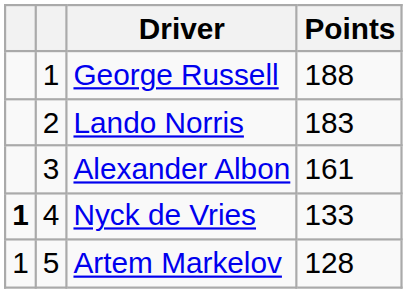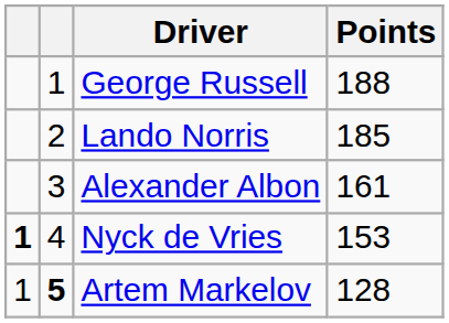 <table class="wikitable" style="font-size: 85%;">
 <tr>
 <th></th>
 <th></th>
 <th>Driver</th>
 <th>Points</th>
 </tr>
 <tr>
 <td></td>
 <td align="center">1</td>
 <td> <a href='#'>George Russell</a></td>
 <td>188</td>
 </tr>
 <tr>
 <td></td>
 <td align="center">2</td>
 <td> <a href='#'>Lando Norris</a></td>
-<td>183</td>
+<td>185</td>
 </tr>
 <tr>
 <td></td>
 <td align="center">3</td>
 <td> <a href='#'>Alexander Albon</a></td>
 <td>161</td>
 </tr>
 <tr>
 <td><strong> 1</strong></td>
 <td align="center">4</td>
 <td> <a href='#'>Nyck de Vries</a></td>
-<td>133</td>
+<td>153</td>
 </tr>
 <tr>
 <td> 1</td>
-<td align="center">5</td>
+<td align="center"><strong>5</strong></td>
 <td> <a href='#'>Artem Markelov</a></td>
 <td>128</td>
 </tr>
 </table>
